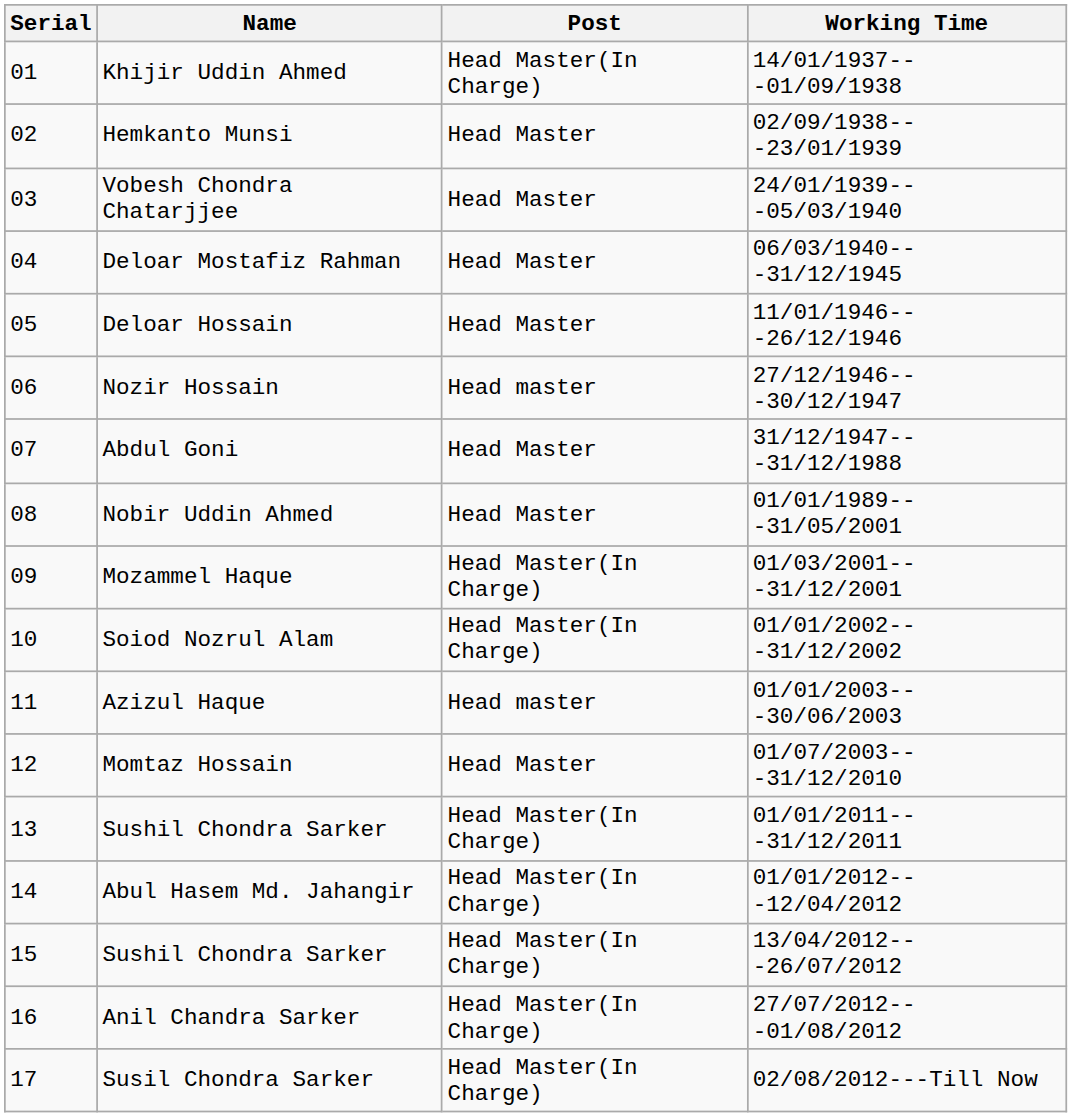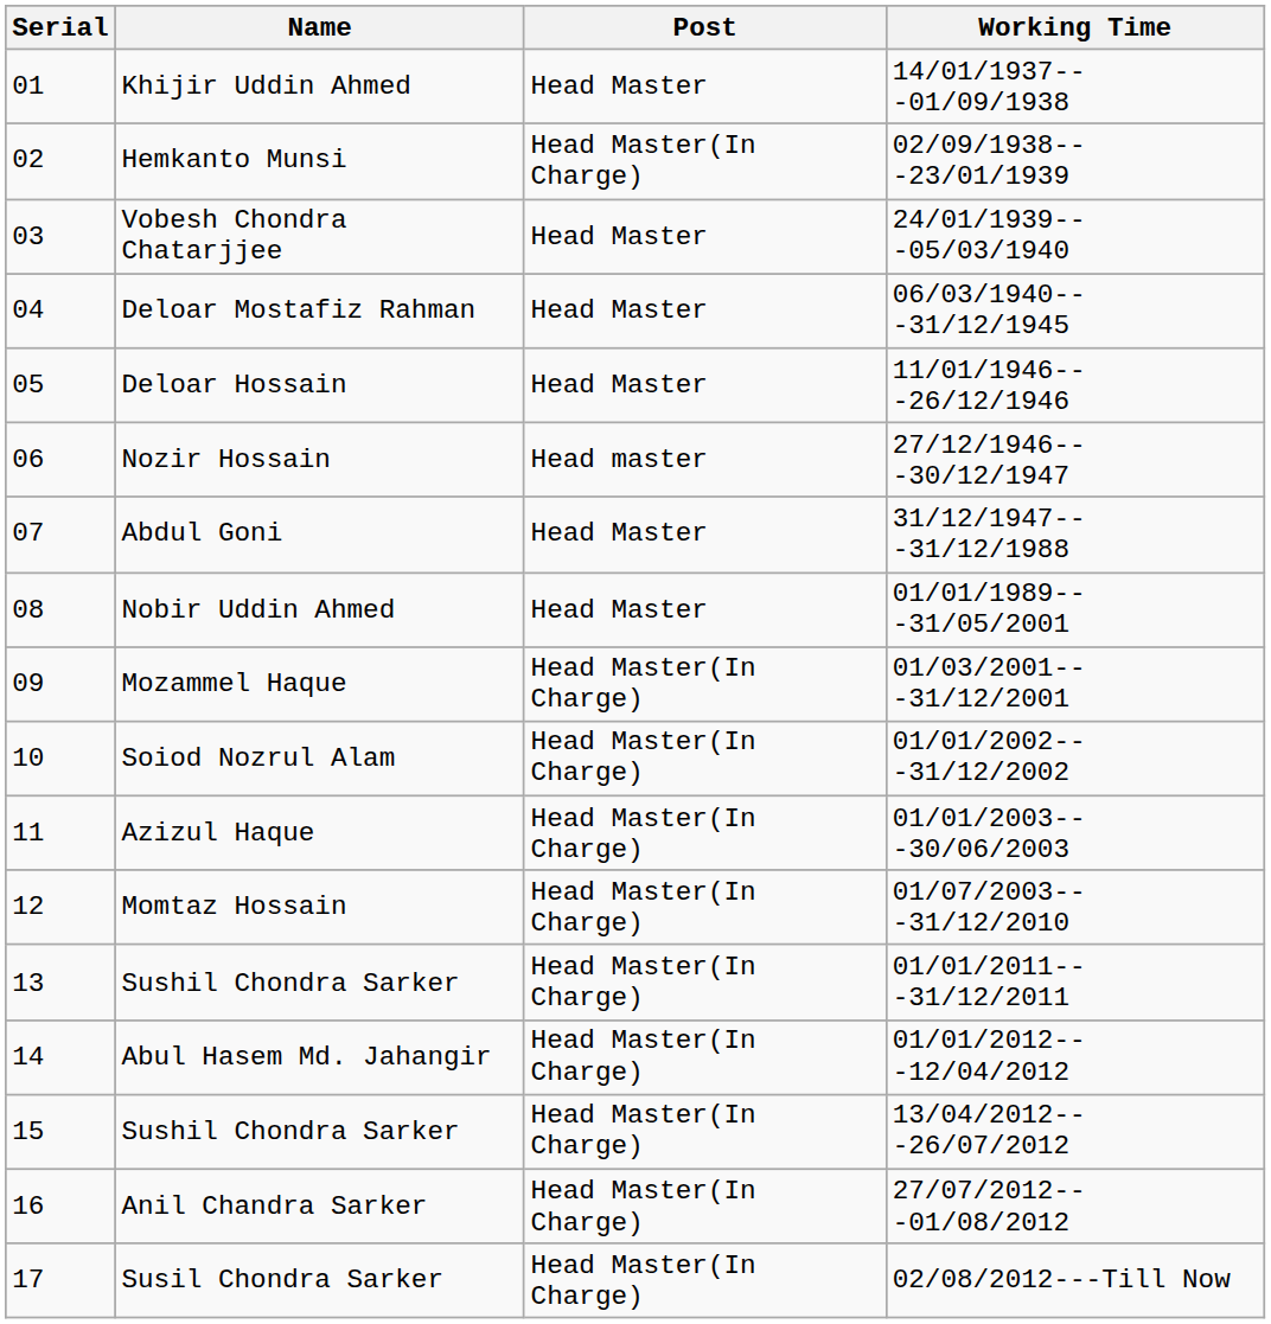 <table class="wikitable">
 <tr>
 <th>Serial</th>
 <th>Name</th>
 <th>Post</th>
 <th>Working Time</th>
 </tr>
 <tr>
 <td>01</td>
 <td>Khijir Uddin Ahmed</td>
-<td>Head Master(In Charge)</td>
+<td>Head Master</td>
 <td>14/01/1937---01/09/1938</td>
 </tr>
 <tr>
 <td>02</td>
 <td>Hemkanto Munsi</td>
-<td>Head Master</td>
+<td>Head Master(In Charge)</td>
 <td>02/09/1938---23/01/1939</td>
 </tr>
 <tr>
 <td>03</td>
 <td>Vobesh Chondra Chatarjjee</td>
 <td>Head Master</td>
 <td>24/01/1939---05/03/1940</td>
 </tr>
 <tr>
 <td>04</td>
 <td>Deloar Mostafiz Rahman</td>
 <td>Head Master</td>
 <td>06/03/1940---31/12/1945</td>
 </tr>
 <tr>
 <td>05</td>
 <td>Deloar Hossain</td>
 <td>Head Master</td>
 <td>11/01/1946---26/12/1946</td>
 </tr>
 <tr>
 <td>06</td>
 <td>Nozir Hossain</td>
 <td>Head master</td>
 <td>27/12/1946---30/12/1947</td>
 </tr>
 <tr>
 <td>07</td>
 <td>Abdul Goni</td>
 <td>Head Master</td>
 <td>31/12/1947---31/12/1988</td>
 </tr>
 <tr>
 <td>08</td>
 <td>Nobir Uddin Ahmed</td>
 <td>Head Master</td>
 <td>01/01/1989---31/05/2001</td>
 </tr>
 <tr>
 <td>09</td>
 <td>Mozammel Haque</td>
 <td>Head Master(In Charge)</td>
 <td>01/03/2001---31/12/2001</td>
 </tr>
 <tr>
 <td>10</td>
 <td>Soiod Nozrul Alam</td>
 <td>Head Master(In Charge)</td>
 <td>01/01/2002---31/12/2002</td>
 </tr>
 <tr>
 <td>11</td>
 <td>Azizul Haque</td>
-<td>Head master</td>
+<td>Head Master(In Charge)</td>
 <td>01/01/2003---30/06/2003</td>
 </tr>
 <tr>
 <td>12</td>
 <td>Momtaz Hossain</td>
-<td>Head Master</td>
+<td>Head Master(In Charge)</td>
 <td>01/07/2003---31/12/2010</td>
 </tr>
 <tr>
 <td>13</td>
 <td>Sushil Chondra Sarker</td>
 <td>Head Master(In Charge)</td>
 <td>01/01/2011---31/12/2011</td>
 </tr>
 <tr>
 <td>14</td>
 <td>Abul Hasem Md. Jahangir</td>
 <td>Head Master(In Charge)</td>
 <td>01/01/2012---12/04/2012</td>
 </tr>
 <tr>
 <td>15</td>
 <td>Sushil Chondra Sarker</td>
 <td>Head Master(In Charge)</td>
 <td>13/04/2012---26/07/2012</td>
 </tr>
 <tr>
 <td>16</td>
 <td>Anil Chandra Sarker</td>
 <td>Head Master(In Charge)</td>
 <td>27/07/2012---01/08/2012</td>
 </tr>
 <tr>
 <td>17</td>
 <td>Susil Chondra Sarker</td>
 <td>Head Master(In Charge)</td>
 <td>02/08/2012---Till Now</td>
 </tr>
 </table>
